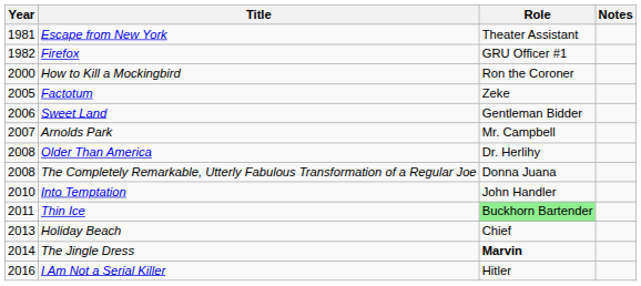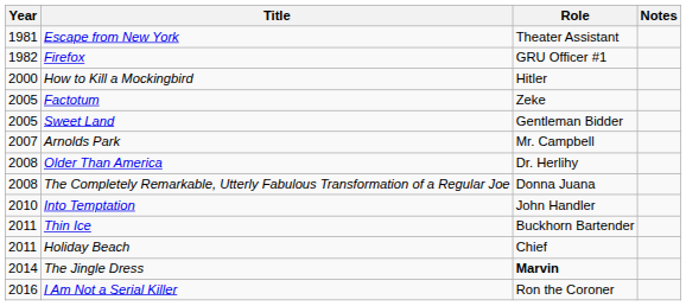 <table class="wikitable">
 <tr>
 <th>Year</th>
 <th>Title</th>
 <th>Role</th>
 <th>Notes</th>
 </tr>
 <tr>
 <td>1981</td>
 <td><em><a href='#'>Escape from New York</a></em></td>
 <td>Theater Assistant</td>
 <td></td>
 </tr>
 <tr>
 <td>1982</td>
 <td><em><a href='#'>Firefox</a></em></td>
 <td>GRU Officer #1</td>
 <td></td>
 </tr>
 <tr>
 <td>2000</td>
 <td><em>How to Kill a Mockingbird</em></td>
-<td>Ron the Coroner</td>
+<td>Hitler</td>
 <td></td>
 </tr>
 <tr>
 <td>2005</td>
 <td><em><a href='#'>Factotum</a></em></td>
 <td>Zeke</td>
 <td></td>
 </tr>
 <tr>
-<td>2006</td>
+<td>2005</td>
 <td><em><a href='#'>Sweet Land</a></em></td>
 <td>Gentleman Bidder</td>
 <td></td>
 </tr>
 <tr>
 <td>2007</td>
 <td><em>Arnolds Park</em></td>
 <td>Mr. Campbell</td>
 <td></td>
 </tr>
 <tr>
 <td>2008</td>
 <td><em><a href='#'>Older Than America</a></em></td>
 <td>Dr. Herlihy</td>
 <td></td>
 </tr>
 <tr>
 <td>2008</td>
 <td><em>The Completely Remarkable, Utterly Fabulous Transformation of a Regular Joe</em></td>
 <td>Donna Juana</td>
 <td></td>
 </tr>
 <tr>
 <td>2010</td>
 <td><em><a href='#'>Into Temptation</a></em></td>
 <td>John Handler</td>
 <td></td>
 </tr>
 <tr>
 <td>2011</td>
 <td><em><a href='#'>Thin Ice</a></em></td>
-<td style="background: lightgreen;">Buckhorn Bartender</td>
+<td>Buckhorn Bartender</td>
 <td></td>
 </tr>
 <tr>
-<td>2013</td>
+<td>2011</td>
 <td><em>Holiday Beach</em></td>
 <td>Chief</td>
 <td></td>
 </tr>
 <tr>
 <td>2014</td>
 <td><em>The Jingle Dress</em></td>
 <td><strong>Marvin</strong></td>
 <td></td>
 </tr>
 <tr>
 <td>2016</td>
 <td><em><a href='#'>I Am Not a Serial Killer</a></em></td>
-<td>Hitler</td>
+<td>Ron the Coroner</td>
 <td></td>
 </tr>
 </table>
